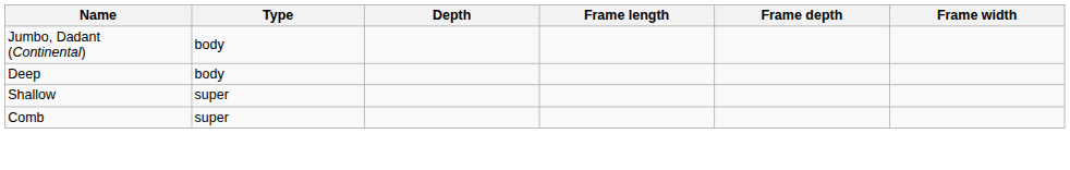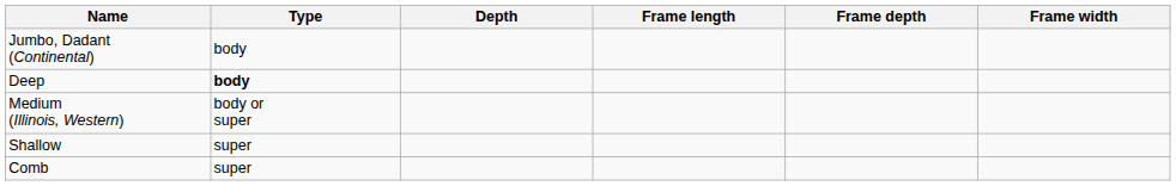 <table class="wikitable">
 <tr>
 <th style="width:200pt;">Name</th>
 <th style="width:200pt;">Type</th>
 <th style="width:200pt;">Depth</th>
 <th style="width:200pt;">Frame length</th>
 <th style="width:200pt;">Frame depth</th>
 <th style="width:200pt;">Frame width</th>
 </tr>
 <tr>
 <td>Jumbo, Dadant<br>(<em>Continental</em>)</td>
 <td>body</td>
 <td></td>
 <td></td>
 <td></td>
 <td></td>
 </tr>
 <tr>
 <td>Deep</td>
-<td>body</td>
+<td><strong>body</strong></td>
+<td></td>
+<td></td>
+<td></td>
+<td></td>
+</tr>
+<tr>
+<td>Medium<br>(<em>Illinois, Western</em>)</td>
+<td>body or<br>super</td>
 <td></td>
 <td></td>
 <td></td>
 <td></td>
 </tr>
 <tr>
 <td>Shallow</td>
 <td>super</td>
 <td></td>
 <td></td>
 <td></td>
 <td></td>
 </tr>
 <tr>
 <td>Comb</td>
 <td>super</td>
 <td></td>
 <td></td>
 <td></td>
 <td></td>
 </tr>
 </table>
